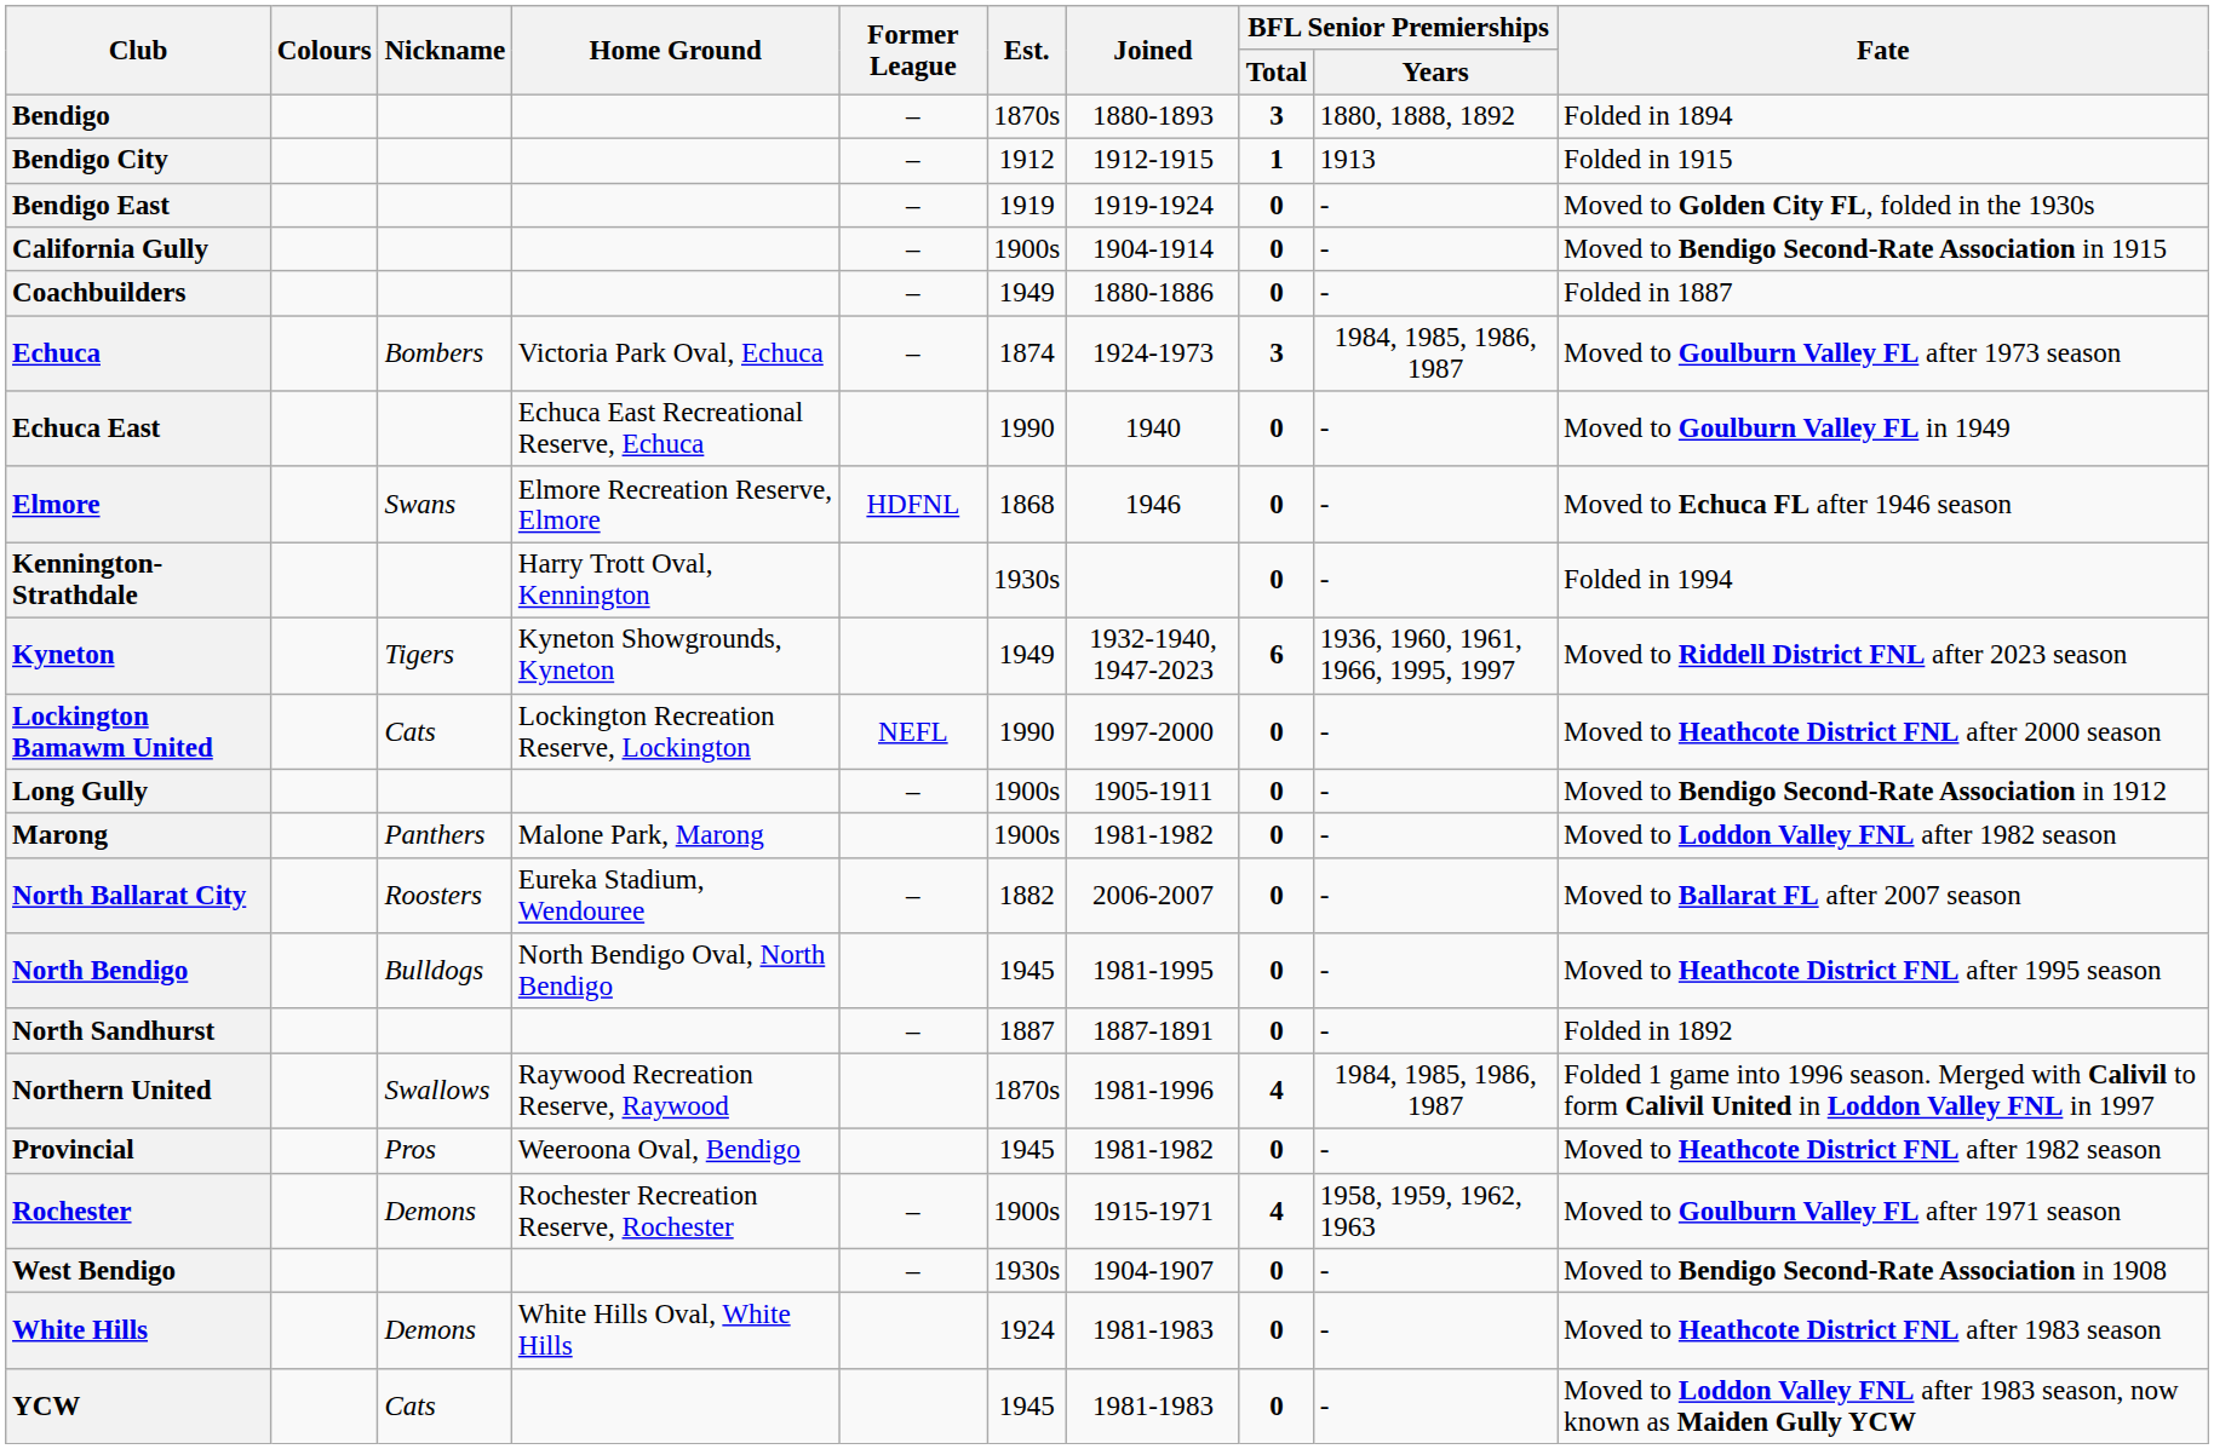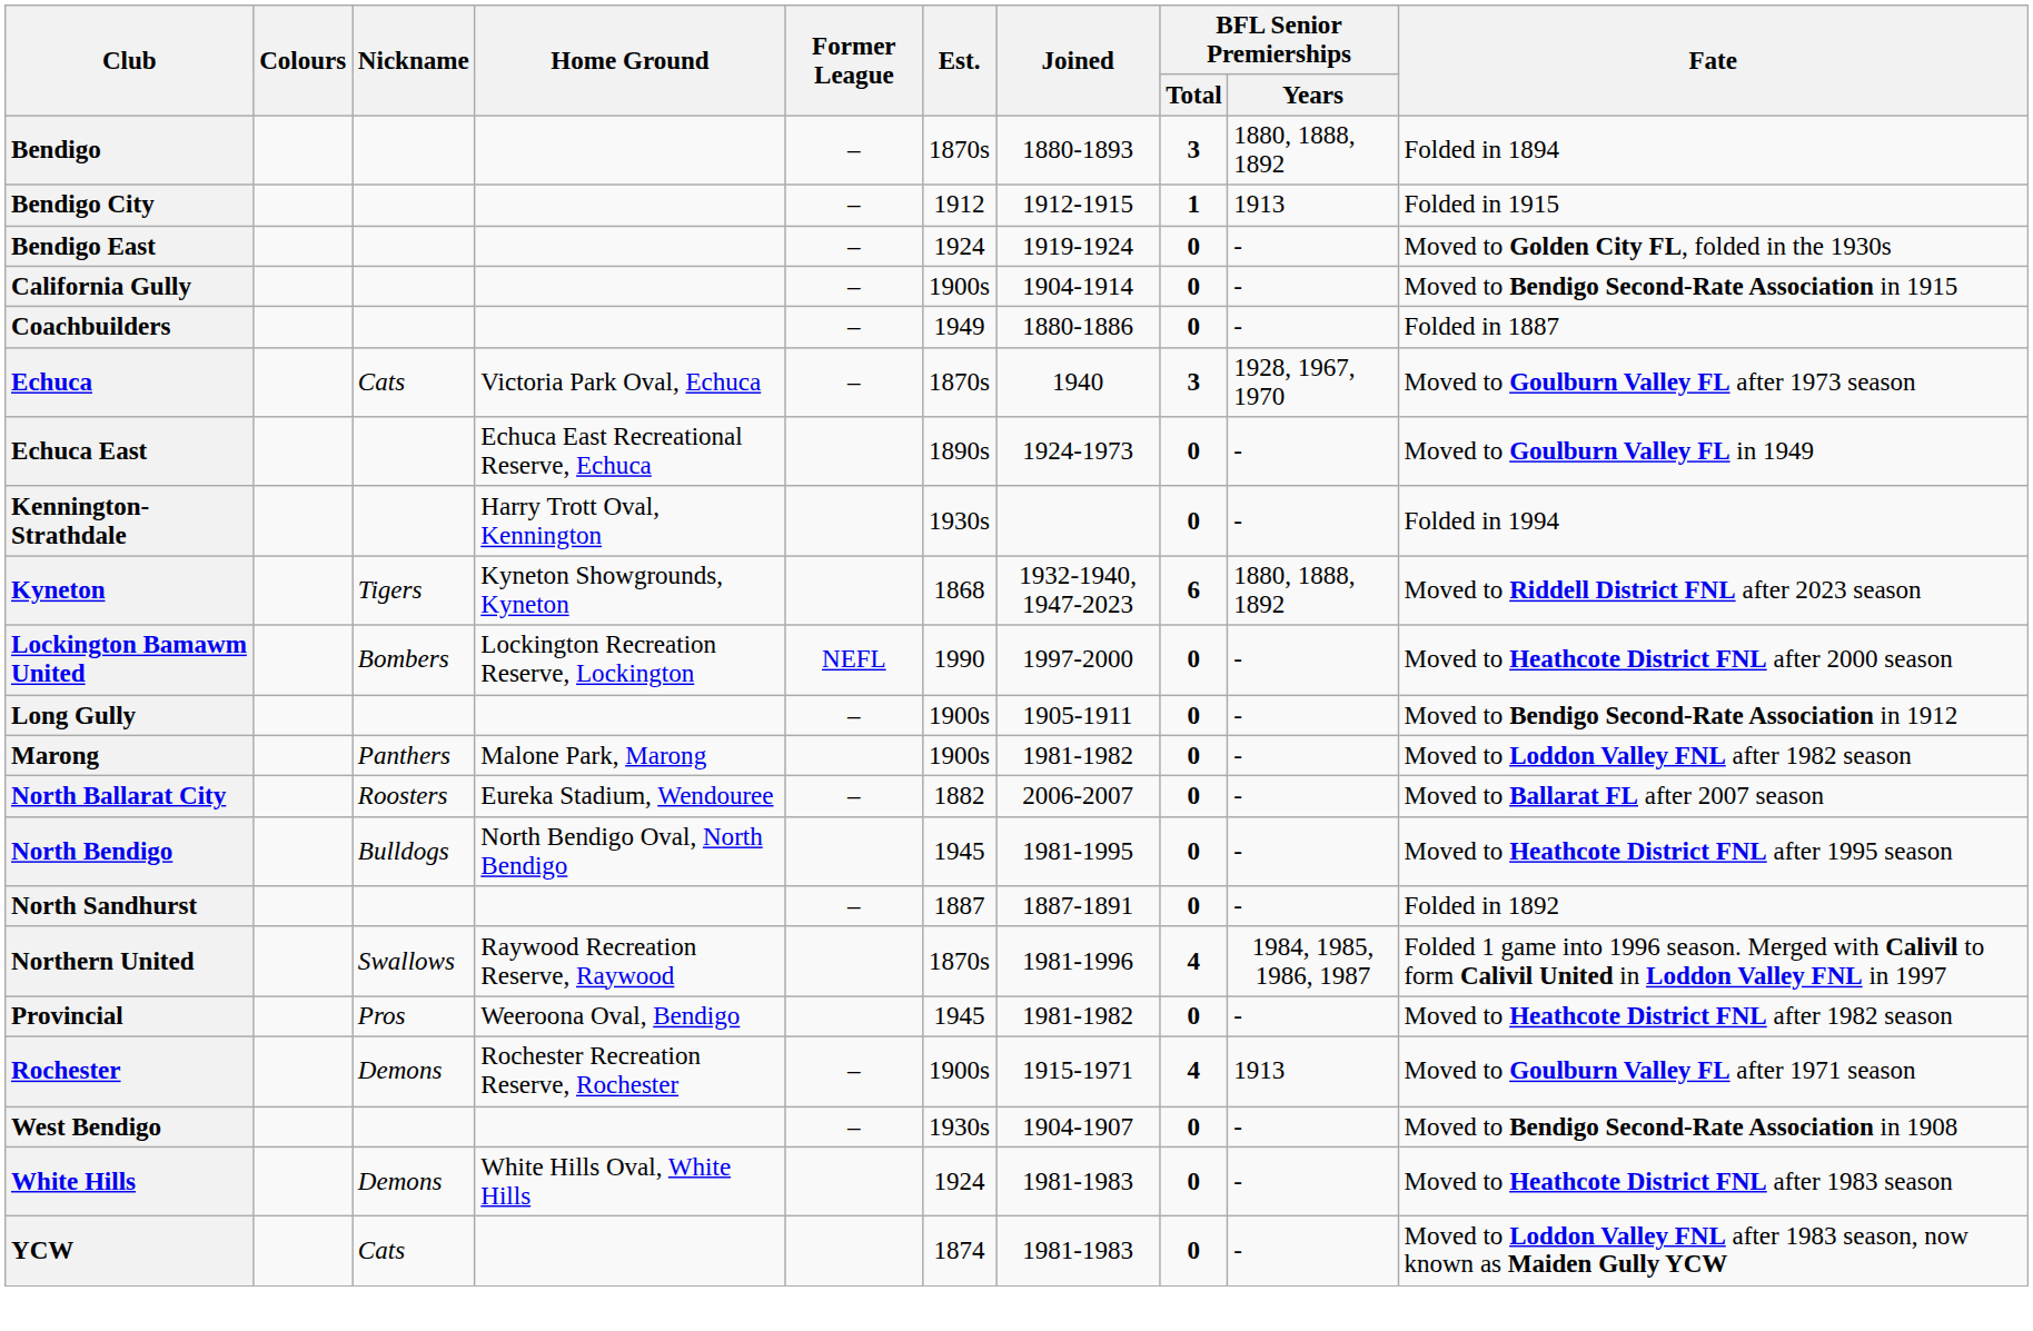 <table class="wikitable sortable" style="text-align:center; width:100%">
 <tr>
 <th rowspan="2">Club</th>
 <th rowspan="2">Colours</th>
 <th rowspan="2">Nickname</th>
 <th rowspan="2">Home Ground</th>
 <th rowspan="2">Former League</th>
 <th rowspan="2">Est.</th>
 <th rowspan="2">Joined</th>
 <th colspan="2">BFL Senior Premierships</th>
 <th rowspan="2">Fate</th>
 </tr>
 <tr>
 <th>Total</th>
 <th>Years</th>
 </tr>
 <tr>
 <th style="text-align:left">Bendigo</th>
 <td></td>
 <td></td>
 <td></td>
 <td align="center">–</td>
 <td>1870s</td>
 <td>1880-1893</td>
 <td><strong>3</strong></td>
 <td align="left">1880, 1888, 1892</td>
 <td align="left">Folded in 1894</td>
 </tr>
 <tr>
 <th style="text-align:left">Bendigo City</th>
 <td></td>
 <td></td>
 <td></td>
 <td align="center">–</td>
 <td>1912</td>
 <td>1912-1915</td>
 <td><strong>1</strong></td>
 <td align="left">1913</td>
 <td align="left">Folded in 1915</td>
 </tr>
 <tr>
 <th style="text-align:left">Bendigo East</th>
 <td></td>
 <td></td>
 <td></td>
 <td align="center">–</td>
-<td>1919</td>
+<td>1924</td>
 <td>1919-1924</td>
 <td><strong>0</strong></td>
 <td align="left">-</td>
 <td align="left">Moved to <strong>Golden City FL</strong>, folded in the 1930s</td>
 </tr>
 <tr>
 <th style="text-align:left">California Gully</th>
 <td></td>
 <td></td>
 <td></td>
 <td align="center">–</td>
 <td>1900s</td>
 <td>1904-1914</td>
 <td><strong>0</strong></td>
 <td align="left">-</td>
 <td align="left">Moved to <strong>Bendigo Second-Rate Association</strong> in 1915</td>
 </tr>
 <tr>
 <th style="text-align:left">Coachbuilders</th>
 <td></td>
 <td></td>
 <td></td>
 <td align="center">–</td>
 <td>1949</td>
 <td>1880-1886</td>
 <td><strong>0</strong></td>
 <td align="left">-</td>
 <td align="left">Folded in 1887</td>
 </tr>
 <tr>
 <th style="text-align:left"><a href='#'>Echuca</a></th>
 <td></td>
-<td align="left"><em>Bombers</em></td>
+<td align="left"><em>Cats</em></td>
 <td align="left">Victoria Park Oval, <a href='#'>Echuca</a></td>
 <td align="center">–</td>
-<td>1874</td>
-<td>1924-1973</td>
+<td>1870s</td>
+<td>1940</td>
 <td><strong>3</strong></td>
-<td>1984, 1985, 1986, 1987</td>
+<td align="left">1928, 1967, 1970</td>
 <td align="left">Moved to <a href='#'><strong>Goulburn Valley FL</strong></a> after 1973 season</td>
 </tr>
 <tr>
 <th style="text-align:left">Echuca East</th>
 <td></td>
 <td></td>
 <td align="left">Echuca East Recreational Reserve, <a href='#'>Echuca</a></td>
 <td align="center"></td>
-<td>1990</td>
-<td>1940</td>
+<td>1890s</td>
+<td>1924-1973</td>
 <td><strong>0</strong></td>
 <td align="left">-</td>
 <td align="left">Moved to <a href='#'><strong>Goulburn Valley FL</strong></a> in 1949</td>
-</tr>
-<tr>
-<th style="text-align:left"><a href='#'>Elmore</a></th>
-<td></td>
-<td align="left"><em>Swans</em></td>
-<td align="left">Elmore Recreation Reserve, <a href='#'>Elmore</a></td>
-<td align="center"><a href='#'>HDFNL</a></td>
-<td>1868</td>
-<td>1946</td>
-<td><strong>0</strong></td>
-<td align="left">-</td>
-<td align="left">Moved to <strong>Echuca FL</strong> after 1946 season</td>
 </tr>
 <tr>
 <th style="text-align:left">Kennington-Strathdale</th>
 <td></td>
 <td align="left"><em></em></td>
 <td align="left">Harry Trott Oval, <a href='#'>Kennington</a></td>
 <td align="center"></td>
 <td>1930s</td>
 <td></td>
 <td><strong>0</strong></td>
 <td align="left">-</td>
 <td align="left">Folded in 1994</td>
 </tr>
 <tr>
 <th style="text-align:left"><a href='#'>Kyneton</a></th>
 <td></td>
 <td align="left"><em>Tigers</em></td>
 <td align="left">Kyneton Showgrounds, <a href='#'>Kyneton</a></td>
 <td align="center"></td>
-<td>1949</td>
+<td>1868</td>
 <td>1932-1940, 1947-2023</td>
 <td><strong>6</strong></td>
-<td align="left">1936, 1960, 1961, 1966, 1995, 1997</td>
+<td align="left">1880, 1888, 1892</td>
 <td align="left">Moved to <a href='#'><strong>Riddell District FNL</strong></a> after 2023 season</td>
 </tr>
 <tr>
 <th style="text-align:left"><a href='#'>Lockington Bamawm United</a></th>
 <td></td>
-<td align="left"><em>Cats</em></td>
+<td align="left"><em>Bombers</em></td>
 <td align="left">Lockington Recreation Reserve, <a href='#'>Lockington</a></td>
 <td align="center"><a href='#'>NEFL</a></td>
 <td>1990</td>
 <td>1997-2000</td>
 <td><strong>0</strong></td>
 <td align="left">-</td>
 <td align="left">Moved to <a href='#'><strong>Heathcote District FNL</strong></a> after 2000 season</td>
 </tr>
 <tr>
 <th style="text-align:left">Long Gully</th>
 <td></td>
 <td></td>
 <td></td>
 <td align="center">–</td>
 <td>1900s</td>
 <td>1905-1911</td>
 <td><strong>0</strong></td>
 <td align="left">-</td>
 <td align="left">Moved to <strong>Bendigo Second-Rate Association</strong> in 1912</td>
 </tr>
 <tr>
 <th style="text-align:left">Marong</th>
 <td></td>
 <td align="left"><em>Panthers</em></td>
 <td align="left">Malone Park, <a href='#'>Marong</a></td>
 <td align="center"></td>
 <td>1900s</td>
 <td>1981-1982</td>
 <td><strong>0</strong></td>
 <td align="left">-</td>
 <td align="left">Moved to <a href='#'><strong>Loddon Valley FNL</strong></a> after 1982 season</td>
 </tr>
 <tr>
 <th style="text-align:left"><a href='#'>North Ballarat City</a></th>
 <td></td>
 <td align="left"><em>Roosters</em></td>
 <td align="left">Eureka Stadium, <a href='#'>Wendouree</a></td>
 <td align="center">–</td>
 <td>1882</td>
 <td>2006-2007</td>
 <td><strong>0</strong></td>
 <td align="left">-</td>
 <td align="left">Moved to <a href='#'><strong>Ballarat FL</strong></a> after 2007 season</td>
 </tr>
 <tr>
 <th style="text-align:left"><a href='#'>North Bendigo</a></th>
 <td></td>
 <td align="left"><em>Bulldogs</em></td>
 <td align="left">North Bendigo Oval, <a href='#'>North Bendigo</a></td>
 <td align="center"></td>
 <td>1945</td>
 <td>1981-1995</td>
 <td><strong>0</strong></td>
 <td align="left">-</td>
 <td align="left">Moved to <a href='#'><strong>Heathcote District FNL</strong></a> after 1995 season</td>
 </tr>
 <tr>
 <th style="text-align:left">North Sandhurst</th>
 <td></td>
 <td></td>
 <td></td>
 <td align="center">–</td>
 <td>1887</td>
 <td>1887-1891</td>
 <td><strong>0</strong></td>
 <td align="left">-</td>
 <td align="left">Folded in 1892</td>
 </tr>
 <tr>
 <th style="text-align:left">Northern United</th>
 <td></td>
 <td align="left"><em>Swallows</em></td>
 <td align="left">Raywood Recreation Reserve, <a href='#'>Raywood</a></td>
 <td align="center"></td>
 <td>1870s</td>
 <td>1981-1996</td>
 <td align="center"><strong>4</strong></td>
 <td>1984, 1985, 1986, 1987</td>
 <td align="left">Folded 1 game into 1996 season. Merged with <strong>Calivil</strong> to form <strong>Calivil United</strong> in <a href='#'><strong>Loddon Valley FNL</strong></a> in 1997</td>
 </tr>
 <tr>
 <th style="text-align:left">Provincial</th>
 <td></td>
 <td align="left"><em>Pros</em></td>
 <td align="left">Weeroona Oval, <a href='#'>Bendigo</a></td>
 <td align="center"></td>
 <td>1945</td>
 <td>1981-1982</td>
 <td><strong>0</strong></td>
 <td align="left">-</td>
 <td align="left">Moved to <a href='#'><strong>Heathcote District FNL</strong></a> after 1982 season</td>
 </tr>
 <tr>
 <th style="text-align:left"><a href='#'>Rochester</a></th>
 <td></td>
 <td align="left"><em>Demons</em></td>
 <td align="left">Rochester Recreation Reserve, <a href='#'>Rochester</a></td>
 <td align="center">–</td>
 <td>1900s</td>
 <td>1915-1971</td>
 <td><strong>4</strong></td>
-<td align="left">1958, 1959, 1962, 1963</td>
+<td align="left">1913</td>
 <td align="left">Moved to <a href='#'><strong>Goulburn Valley FL</strong></a> after 1971 season</td>
 </tr>
 <tr>
 <th style="text-align:left">West Bendigo</th>
 <td></td>
 <td></td>
 <td></td>
 <td align="center">–</td>
 <td>1930s</td>
 <td>1904-1907</td>
 <td><strong>0</strong></td>
 <td align="left">-</td>
 <td align="left">Moved to <strong>Bendigo Second-Rate Association</strong> in 1908</td>
 </tr>
 <tr>
 <th style="text-align:left"><a href='#'>White Hills</a></th>
 <td></td>
 <td align="left"><em>Demons</em></td>
 <td align="left">White Hills Oval, <a href='#'>White Hills</a></td>
 <td align="center"></td>
 <td>1924</td>
 <td>1981-1983</td>
 <td><strong>0</strong></td>
 <td align="left">-</td>
 <td align="left">Moved to <a href='#'><strong>Heathcote District FNL</strong></a> after 1983 season</td>
 </tr>
 <tr>
 <th style="text-align:left">YCW</th>
 <td></td>
 <td align="left"><em>Cats</em></td>
 <td></td>
 <td></td>
-<td>1945</td>
+<td>1874</td>
 <td>1981-1983</td>
 <td><strong>0</strong></td>
 <td align="left">-</td>
 <td align="left">Moved to <a href='#'><strong>Loddon Valley FNL</strong></a> after 1983 season, now known as <strong>Maiden Gully YCW</strong></td>
 </tr>
 </table>
